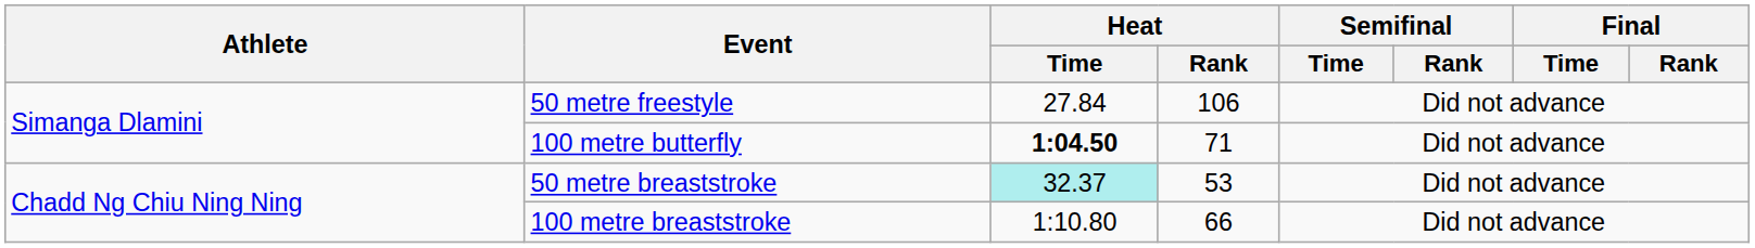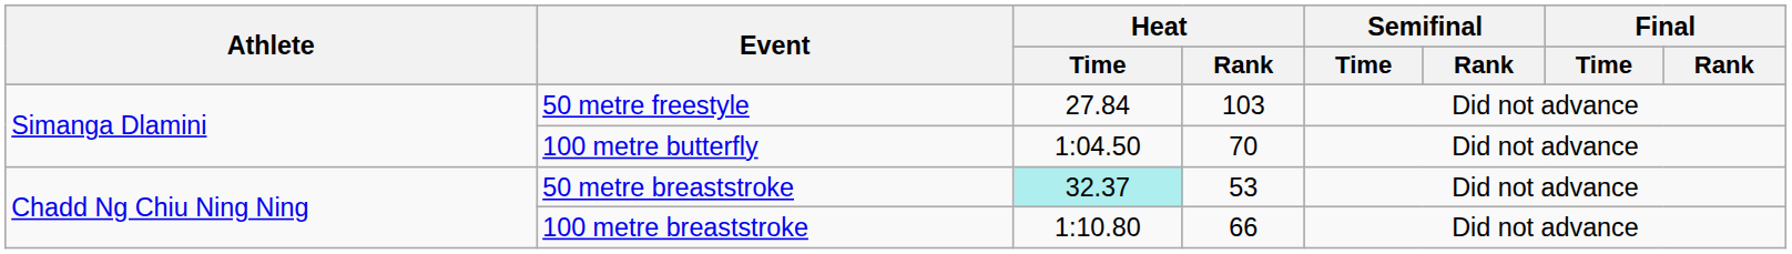 <table class="wikitable" style="text-align:center; font-size:90%; width:50%;">
 <tr>
 <th rowspan="2">Athlete</th>
 <th rowspan="2">Event</th>
 <th colspan="2">Heat</th>
 <th colspan="2">Semifinal</th>
 <th colspan="2">Final</th>
 </tr>
 <tr style="font-size:95%">
 <th>Time</th>
 <th>Rank</th>
 <th>Time</th>
 <th>Rank</th>
 <th>Time</th>
 <th>Rank</th>
 </tr>
 <tr>
 <td align=left rowspan=2><a href='#'>Simanga Dlamini</a></td>
 <td align=left><a href='#'>50 metre freestyle</a></td>
 <td>27.84</td>
-<td>106</td>
+<td>103</td>
 <td colspan=4>Did not advance</td>
 </tr>
 <tr>
 <td align=left><a href='#'>100 metre butterfly</a></td>
-<td><strong>1:04.50</strong></td>
-<td>71</td>
+<td>1:04.50</td>
+<td>70</td>
 <td colspan=4>Did not advance</td>
 </tr>
 <tr>
 <td align=left rowspan=2><a href='#'>Chadd Ng Chiu Ning Ning</a></td>
 <td align=left><a href='#'>50 metre breaststroke</a></td>
 <td style="background: paleturquoise;">32.37</td>
 <td>53</td>
 <td colspan=4>Did not advance</td>
 </tr>
 <tr>
 <td align=left><a href='#'>100 metre breaststroke</a></td>
 <td>1:10.80</td>
 <td>66</td>
 <td colspan=4>Did not advance</td>
 </tr>
 </table>
